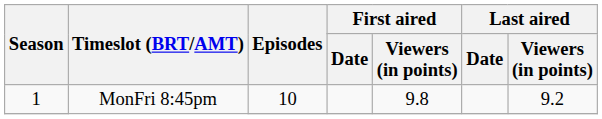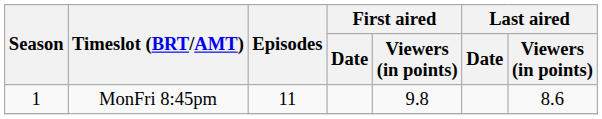 <table class="wikitable" style="text-align: center">
 <tr>
 <th scope="col" rowspan="2">Season</th>
 <th scope="col" rowspan="2">Timeslot (<a href='#'>BRT</a>/<a href='#'>AMT</a>)</th>
 <th scope="col" rowspan="2" colspan="1">Episodes</th>
 <th scope="col" colspan="2">First aired</th>
 <th scope="col" colspan="2">Last aired</th>
 </tr>
 <tr>
 <th scope="col">Date</th>
 <th scope="col">Viewers<br>(in points)</th>
 <th scope="col">Date</th>
 <th scope="col">Viewers<br>(in points)</th>
 </tr>
 <tr>
 <td rowspan="1">1</td>
 <td rowspan="2">MonFri 8:45pm</td>
-<td rowspan="1">10</td>
+<td rowspan="1">11</td>
 <td></td>
 <td rowspan="1">9.8</td>
 <td></td>
-<td rowspan="1">9.2</td>
+<td rowspan="1">8.6</td>
 </tr>
 <tr>
 </tr>
 </table>
